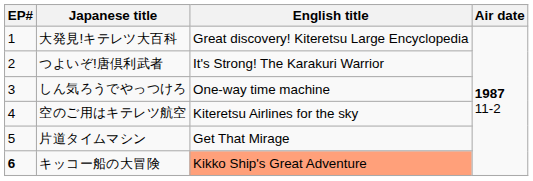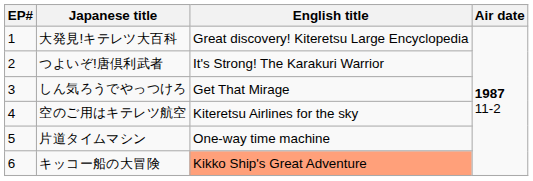 <table class="wikitable" style="font-size:small">
 <tr>
 <th>EP#</th>
 <th>Japanese title</th>
 <th>English title</th>
 <th>Air date</th>
 </tr>
 <tr>
 <td>1</td>
 <td>大発見!キテレツ大百科</td>
 <td>Great discovery! Kiteretsu Large Encyclopedia</td>
 <td rowspan="6"><strong>1987</strong><br>11-2</td>
 </tr>
 <tr>
 <td>2</td>
 <td>つよいぞ!唐倶利武者</td>
 <td>It's Strong! The Karakuri Warrior</td>
 </tr>
 <tr>
 <td>3</td>
 <td>しん気ろうでやっつけろ</td>
-<td>One-way time machine</td>
+<td>Get That Mirage</td>
 </tr>
 <tr>
 <td>4</td>
 <td>空のご用はキテレツ航空</td>
 <td>Kiteretsu Airlines for the sky</td>
 </tr>
 <tr>
 <td>5</td>
 <td>片道タイムマシン</td>
-<td>Get That Mirage</td>
+<td>One-way time machine</td>
 </tr>
 <tr>
-<td><strong>6</strong></td>
+<td>6</td>
 <td>キッコー船の大冒険</td>
 <td style="background: lightsalmon;">Kikko Ship's Great Adventure</td>
 </tr>
 </table>
